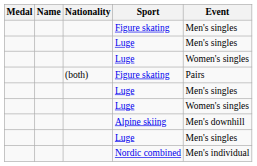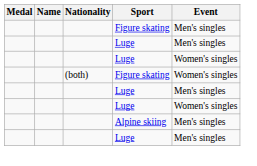 <table class="wikitable sortable" style="font-size:90%">
 <tr>
 <th>Medal</th>
 <th>Name</th>
 <th>Nationality</th>
 <th>Sport</th>
 <th>Event</th>
 </tr>
 <tr>
 <td></td>
 <td></td>
 <td></td>
 <td><a href='#'>Figure skating</a></td>
 <td>Men's singles</td>
 </tr>
 <tr>
 <td></td>
 <td></td>
 <td></td>
 <td><a href='#'>Luge</a></td>
 <td>Men's singles</td>
 </tr>
 <tr>
 <td></td>
 <td></td>
 <td></td>
 <td><a href='#'>Luge</a></td>
 <td>Women's singles</td>
 </tr>
 <tr>
 <td></td>
 <td> <br> </td>
 <td> (both)</td>
 <td><a href='#'>Figure skating</a></td>
-<td>Pairs</td>
+<td>Women's singles</td>
 </tr>
 <tr>
 <td></td>
 <td></td>
 <td></td>
 <td><a href='#'>Luge</a></td>
 <td>Men's singles</td>
 </tr>
 <tr>
 <td></td>
 <td></td>
 <td></td>
 <td><a href='#'>Luge</a></td>
 <td>Women's singles</td>
 </tr>
 <tr>
 <td></td>
 <td></td>
 <td></td>
 <td><a href='#'>Alpine skiing</a></td>
-<td>Men's downhill</td>
+<td>Men's singles</td>
 </tr>
 <tr>
 <td></td>
 <td></td>
 <td></td>
 <td><a href='#'>Luge</a></td>
 <td>Men's singles</td>
 </tr>
-<tr>
-<td></td>
-<td></td>
-<td></td>
-<td><a href='#'>Nordic combined</a></td>
-<td>Men's individual</td>
-</tr>
 </table>
